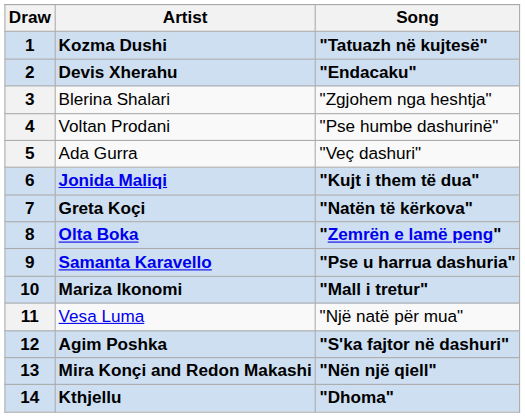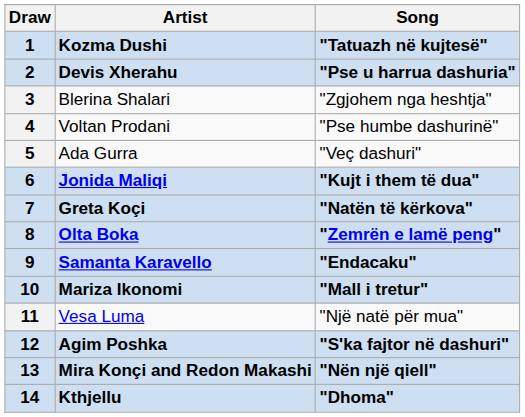 <table class="sortable wikitable plainrowheaders" style="margin: 1em auto 1em auto; text-align:left;">
 <tr>
 </tr>
 <tr>
 <th scope="col">Draw</th>
 <th scope="col">Artist</th>
 <th scope="col">Song</th>
 </tr>
 <tr style="font-weight:bold; background:#CEDFF2;">
 <th scope="row" style="font-weight:bold; background:#CEDFF2; text-align:center;">1</th>
 <td>Kozma Dushi</td>
 <td>"Tatuazh në kujtesë"</td>
 </tr>
 <tr style="font-weight:bold; background:#CEDFF2;">
 <th scope="row" style="font-weight:bold; background:#CEDFF2; text-align:center;">2</th>
 <td>Devis Xherahu</td>
-<td>"Endacaku"</td>
+<td>"Pse u harrua dashuria"</td>
 </tr>
 <tr>
 <th scope="row" style="text-align:center;">3</th>
 <td>Blerina Shalari</td>
 <td>"Zgjohem nga heshtja"</td>
 </tr>
 <tr>
 <th scope="row" style="text-align:center;">4</th>
 <td>Voltan Prodani</td>
 <td>"Pse humbe dashurinë"</td>
 </tr>
 <tr>
 <th scope="row" style="text-align:center;">5</th>
 <td>Ada Gurra</td>
 <td>"Veç dashuri"</td>
 </tr>
 <tr style="font-weight:bold; background:#CEDFF2;">
 <th scope="row" style="font-weight:bold; background:#CEDFF2; text-align:center;">6</th>
 <td><a href='#'>Jonida Maliqi</a></td>
 <td>"Kujt i them të dua"</td>
 </tr>
 <tr style="font-weight:bold; background:#CEDFF2;">
 <th scope="row" style="font-weight:bold; background:#CEDFF2; text-align:center;">7</th>
 <td>Greta Koçi</td>
 <td>"Natën të kërkova"</td>
 </tr>
 <tr style="font-weight:bold; background:#CEDFF2;">
 <th scope="row" style="font-weight:bold; background:#CEDFF2; text-align:center;">8</th>
 <td><a href='#'>Olta Boka</a></td>
 <td>"<a href='#'>Zemrën e lamë peng</a>"</td>
 </tr>
 <tr style="font-weight:bold; background:#CEDFF2;">
 <th scope="row" style="font-weight:bold; background:#CEDFF2; text-align:center;">9</th>
 <td><a href='#'>Samanta Karavello</a></td>
-<td>"Pse u harrua dashuria"</td>
+<td>"Endacaku"</td>
 </tr>
 <tr style="font-weight:bold; background:#CEDFF2;">
 <th scope="row" style="font-weight:bold; background:#CEDFF2; text-align:center;">10</th>
 <td>Mariza Ikonomi</td>
 <td>"Mall i tretur"</td>
 </tr>
 <tr>
 <th scope="row" style="text-align:center;">11</th>
 <td><a href='#'>Vesa Luma</a></td>
 <td>"Një natë për mua"</td>
 </tr>
 <tr style="font-weight:bold; background:#CEDFF2;">
 <th scope="row" style="font-weight:bold; background:#CEDFF2; text-align:center;">12</th>
 <td>Agim Poshka</td>
 <td>"S'ka fajtor në dashuri"</td>
 </tr>
 <tr style="font-weight:bold; background:#CEDFF2;">
 <th scope="row" style="font-weight:bold; background:#CEDFF2; text-align:center;">13</th>
 <td>Mira Konçi and Redon Makashi</td>
 <td>"Nën një qiell"</td>
 </tr>
 <tr style="font-weight:bold; background:#CEDFF2;">
 <th scope="row" style="font-weight:bold; background:#CEDFF2; text-align:center;">14</th>
 <td>Kthjellu</td>
 <td>"Dhoma"</td>
 </tr>
 </table>
